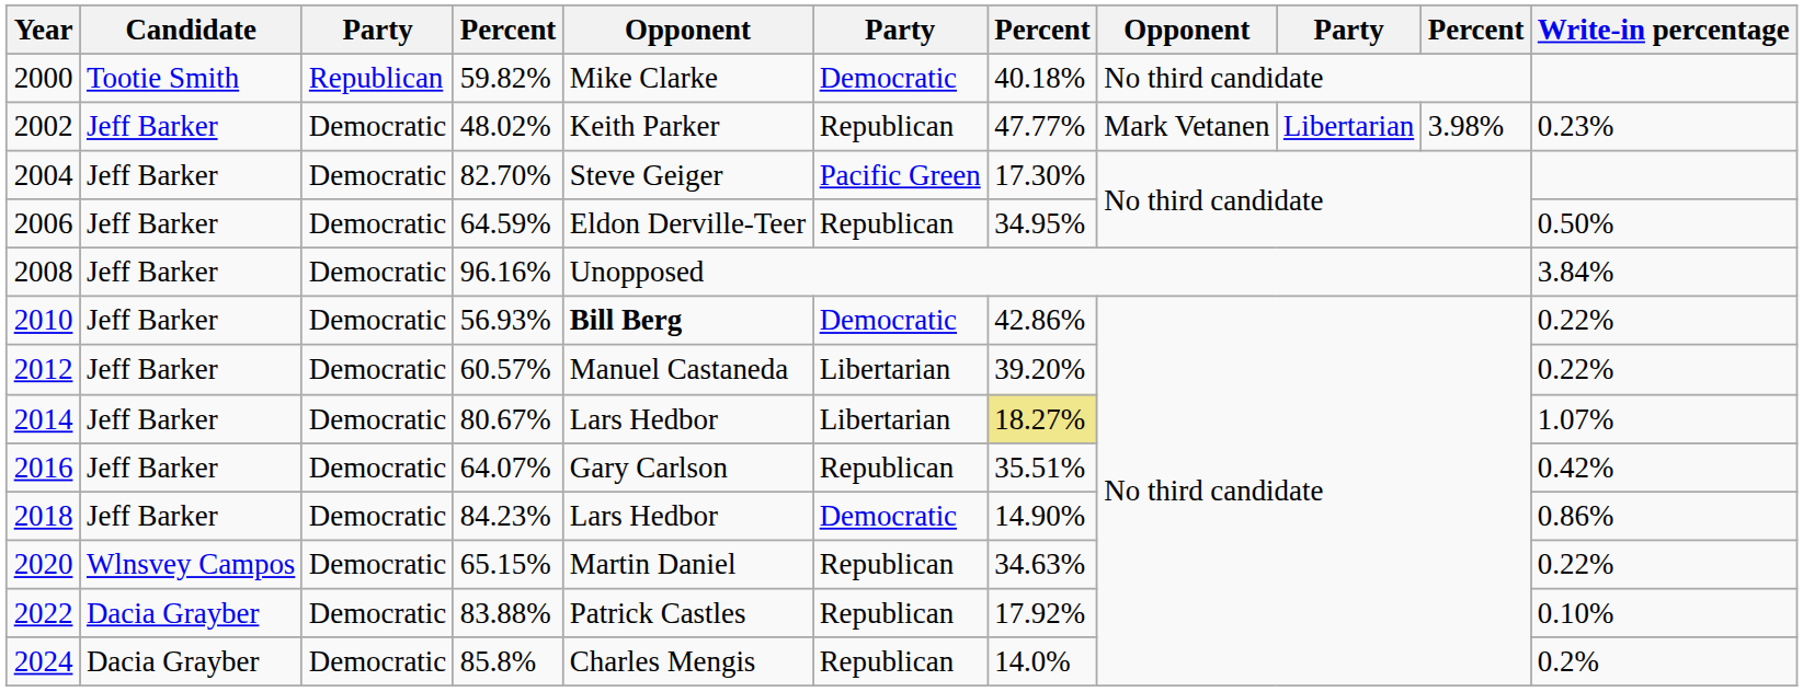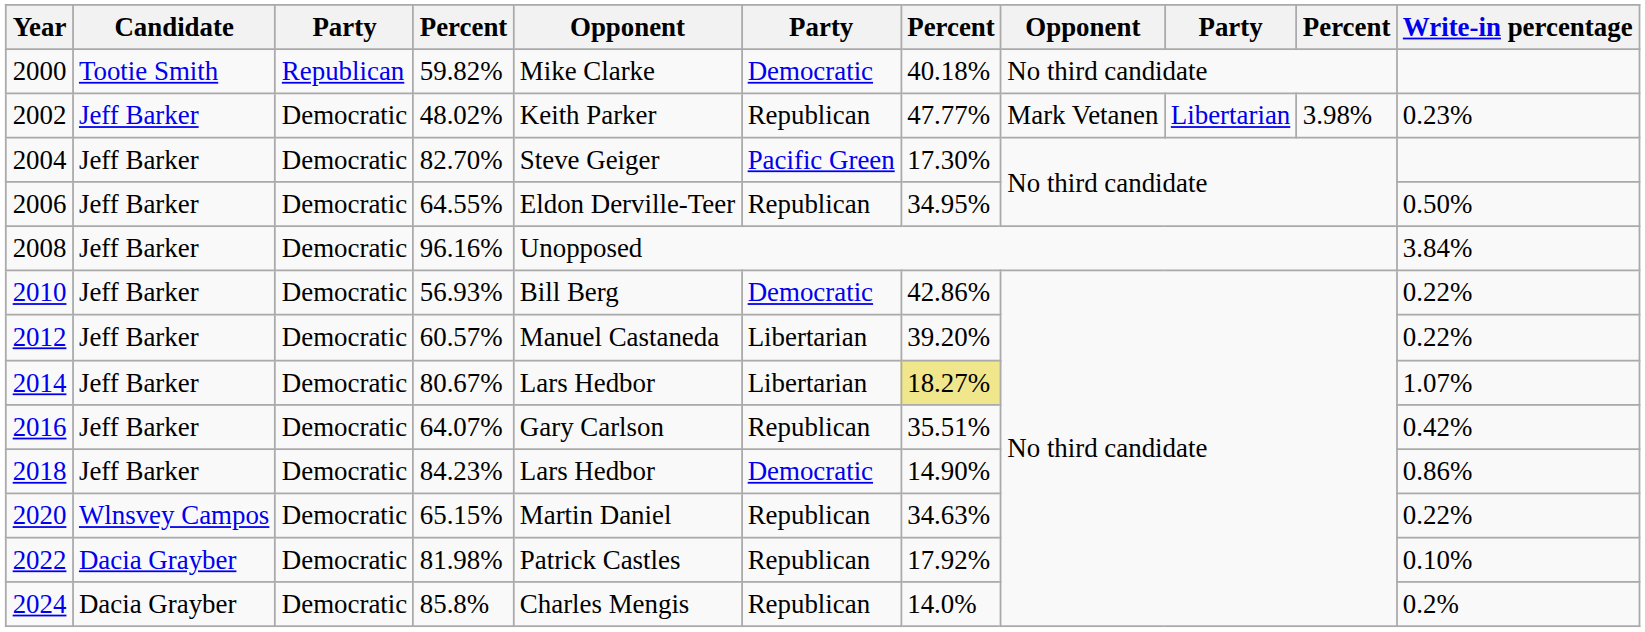 <table class="wikitable sortable" style="margin:0.5em auto; font-size:95%;">
 <tr>
 <th>Year</th>
 <th>Candidate</th>
 <th>Party</th>
 <th>Percent</th>
 <th>Opponent</th>
 <th>Party</th>
 <th>Percent</th>
 <th>Opponent</th>
 <th>Party</th>
 <th>Percent</th>
 <th><a href='#'>Write-in</a> percentage</th>
 </tr>
 <tr>
 <td>2000</td>
 <td><a href='#'>Tootie Smith</a></td>
 <td><a href='#'>Republican</a></td>
 <td>59.82%</td>
 <td>Mike Clarke</td>
 <td><a href='#'>Democratic</a></td>
 <td>40.18%</td>
 <td colspan="3">No third candidate</td>
 <td></td>
 </tr>
 <tr>
 <td>2002</td>
 <td><a href='#'>Jeff Barker</a></td>
 <td>Democratic</td>
 <td>48.02%</td>
 <td>Keith Parker</td>
 <td>Republican</td>
 <td>47.77%</td>
 <td>Mark Vetanen</td>
 <td><a href='#'>Libertarian</a></td>
 <td>3.98%</td>
 <td>0.23%</td>
 </tr>
 <tr>
 <td>2004</td>
 <td>Jeff Barker</td>
 <td>Democratic</td>
 <td>82.70%</td>
 <td>Steve Geiger</td>
 <td><a href='#'>Pacific Green</a></td>
 <td>17.30%</td>
 <td colspan="3" rowspan="2">No third candidate</td>
 <td></td>
 </tr>
 <tr>
 <td>2006</td>
 <td>Jeff Barker</td>
 <td>Democratic</td>
-<td>64.59%</td>
+<td>64.55%</td>
 <td>Eldon Derville-Teer</td>
 <td>Republican</td>
 <td>34.95%</td>
 <td>0.50%</td>
 </tr>
 <tr>
 <td>2008</td>
 <td>Jeff Barker</td>
 <td>Democratic</td>
 <td>96.16%</td>
 <td colspan="6">Unopposed</td>
 <td>3.84%</td>
 </tr>
 <tr>
 <td><a href='#'>2010</a></td>
 <td>Jeff Barker</td>
 <td>Democratic</td>
 <td>56.93%</td>
-<td><strong>Bill Berg</strong></td>
+<td>Bill Berg</td>
 <td><a href='#'>Democratic</a></td>
 <td>42.86%</td>
 <td colspan="3" rowspan="8">No third candidate</td>
 <td>0.22%</td>
 </tr>
 <tr>
 <td><a href='#'>2012</a></td>
 <td>Jeff Barker</td>
 <td>Democratic</td>
 <td>60.57%</td>
 <td>Manuel Castaneda</td>
 <td>Libertarian</td>
 <td>39.20%</td>
 <td>0.22%</td>
 </tr>
 <tr>
 <td><a href='#'>2014</a></td>
 <td>Jeff Barker</td>
 <td>Democratic</td>
 <td>80.67%</td>
 <td>Lars Hedbor</td>
 <td>Libertarian</td>
 <td style="background: khaki;">18.27%</td>
 <td>1.07%</td>
 </tr>
 <tr>
 <td><a href='#'>2016</a></td>
 <td>Jeff Barker</td>
 <td>Democratic</td>
 <td>64.07%</td>
 <td>Gary Carlson</td>
 <td>Republican</td>
 <td>35.51%</td>
 <td>0.42%</td>
 </tr>
 <tr>
 <td><a href='#'>2018</a></td>
 <td>Jeff Barker</td>
 <td>Democratic</td>
 <td>84.23%</td>
 <td>Lars Hedbor</td>
 <td><a href='#'>Democratic</a></td>
 <td>14.90%</td>
 <td>0.86%</td>
 </tr>
 <tr>
 <td><a href='#'>2020</a></td>
 <td><a href='#'>Wlnsvey Campos</a></td>
 <td>Democratic</td>
 <td>65.15%</td>
 <td>Martin Daniel</td>
 <td>Republican</td>
 <td>34.63%</td>
 <td>0.22%</td>
 </tr>
 <tr>
 <td><a href='#'>2022</a></td>
 <td><a href='#'>Dacia Grayber</a></td>
 <td>Democratic</td>
-<td>83.88%</td>
+<td>81.98%</td>
 <td>Patrick Castles</td>
 <td>Republican</td>
 <td>17.92%</td>
 <td>0.10%</td>
 </tr>
 <tr>
 <td><a href='#'>2024</a></td>
 <td>Dacia Grayber</td>
 <td>Democratic</td>
 <td>85.8%</td>
 <td>Charles Mengis</td>
 <td>Republican</td>
 <td>14.0%</td>
 <td>0.2%</td>
 </tr>
 </table>
